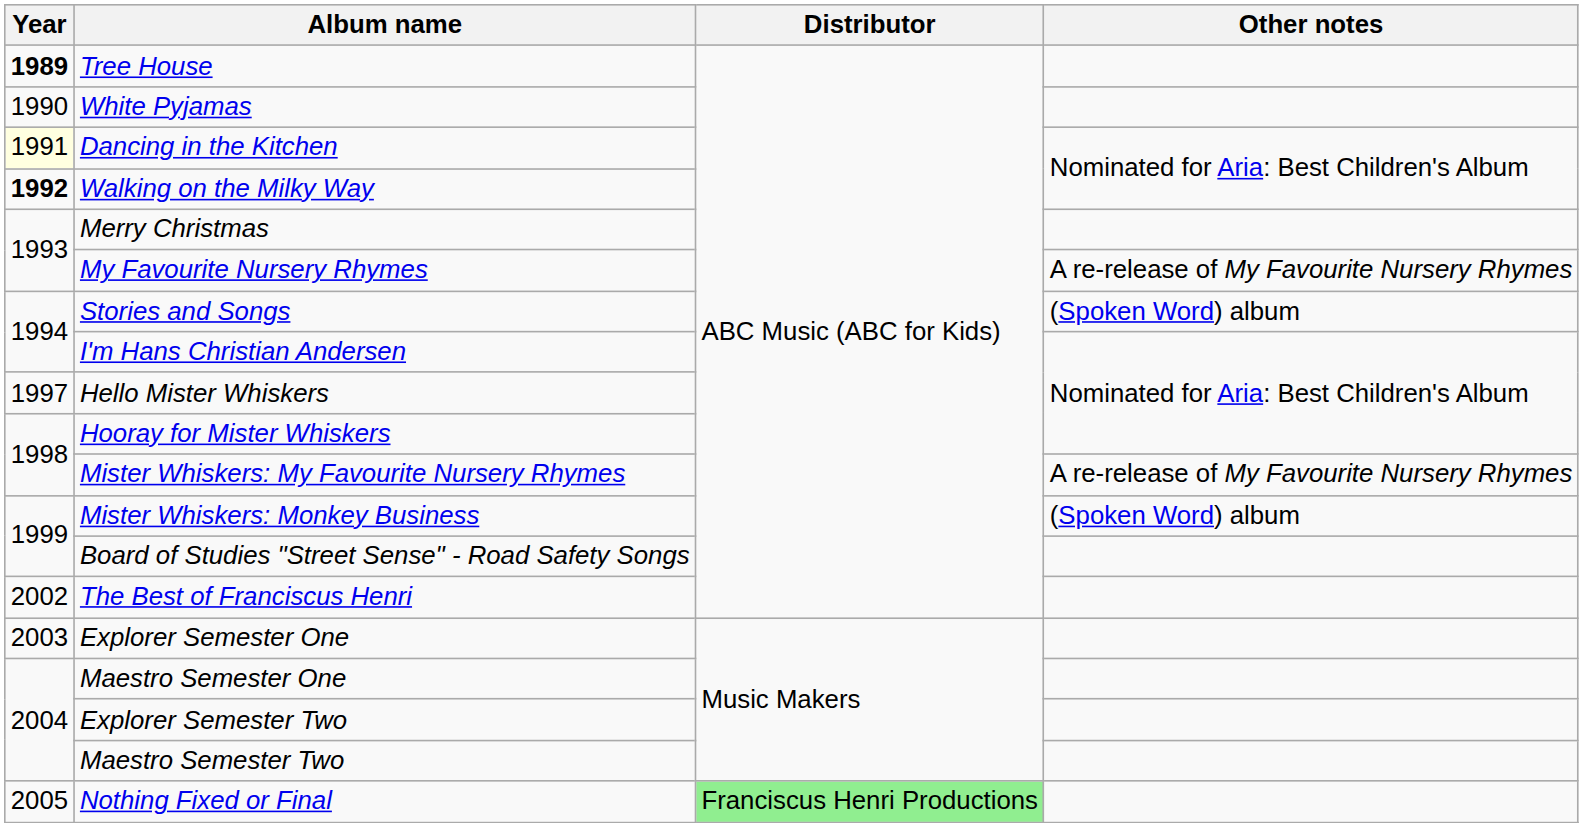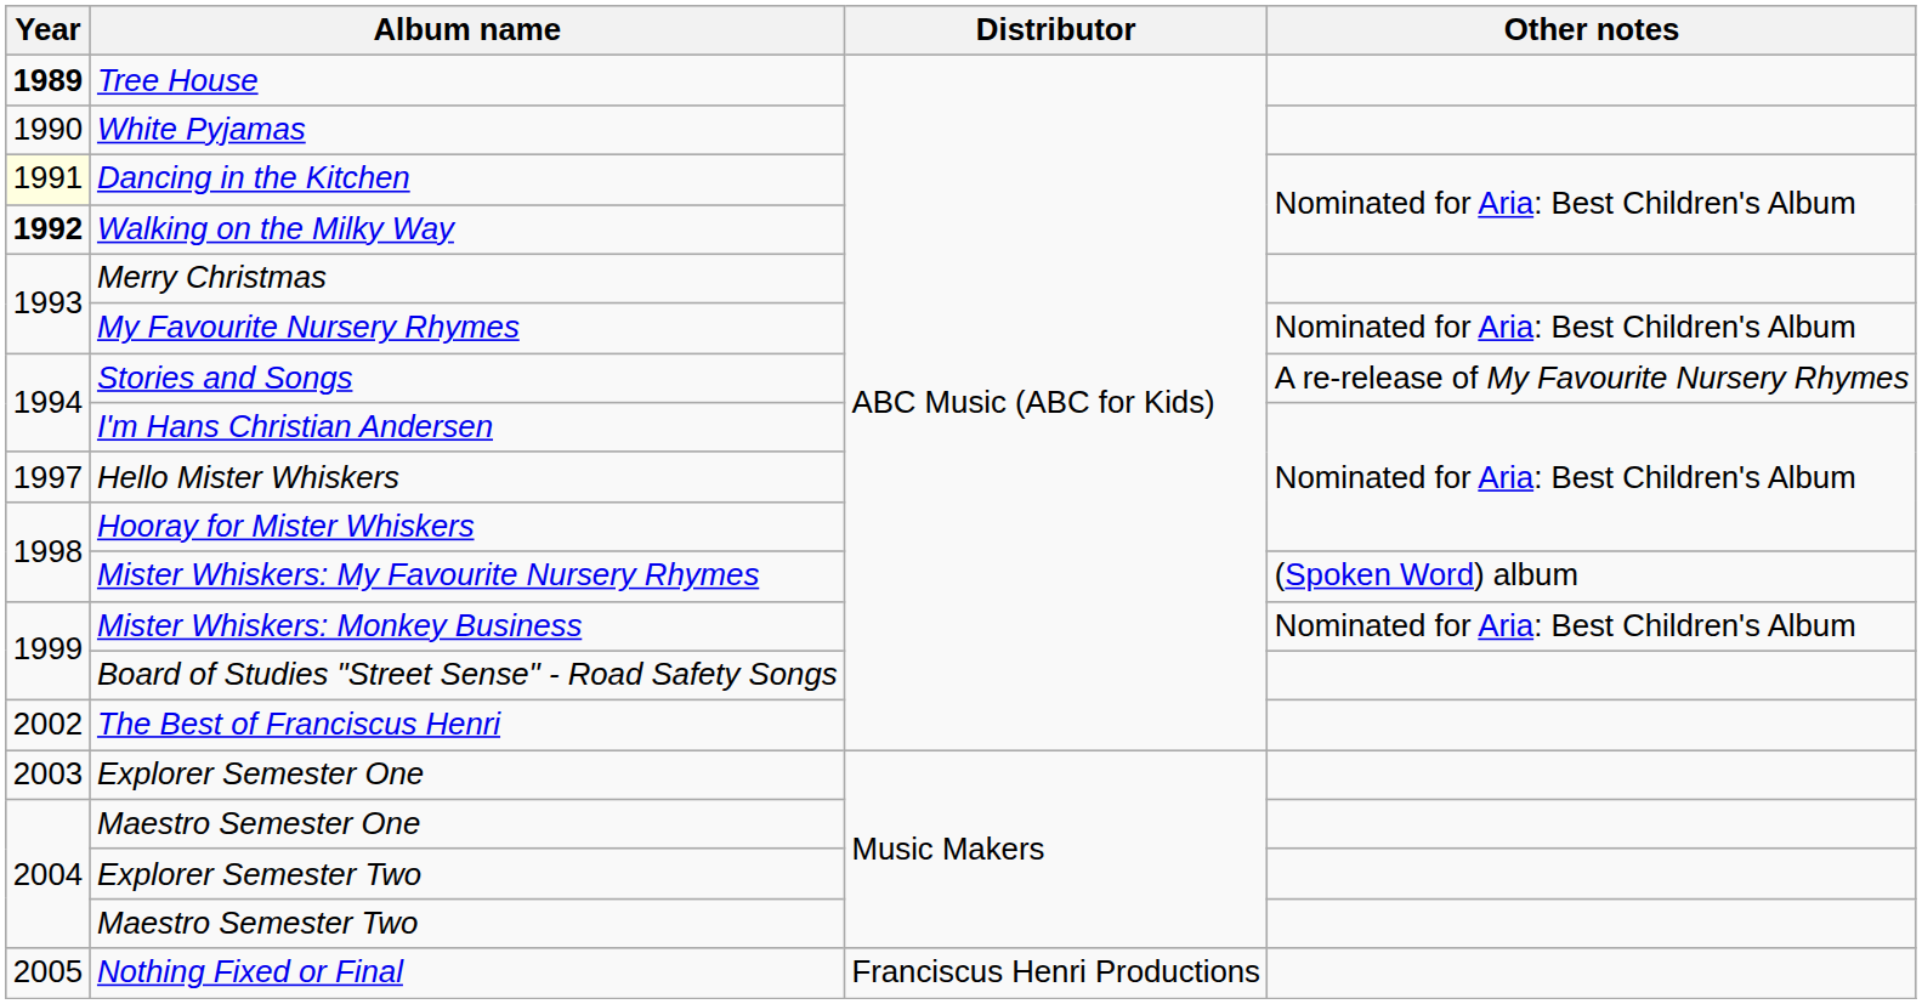 <table class="wikitable">
 <tr>
 <th>Year</th>
 <th>Album name</th>
 <th>Distributor</th>
 <th>Other notes</th>
 </tr>
 <tr>
 <td><strong>1989</strong></td>
 <td><em><a href='#'>Tree House</a></em></td>
 <td rowspan="14">ABC Music (ABC for Kids)</td>
 <td></td>
 </tr>
 <tr>
 <td>1990</td>
 <td><em><a href='#'>White Pyjamas</a></em></td>
 <td></td>
 </tr>
 <tr>
 <td style="background: lightyellow;">1991</td>
 <td><em><a href='#'>Dancing in the Kitchen</a></em></td>
 <td rowspan="2">Nominated for <a href='#'>Aria</a>: Best Children's Album</td>
 </tr>
 <tr>
 <td><strong>1992</strong></td>
 <td><em><a href='#'>Walking on the Milky Way</a></em></td>
 </tr>
 <tr>
 <td rowspan="2">1993</td>
 <td><em>Merry Christmas</em></td>
 <td></td>
 </tr>
 <tr>
 <td><em><a href='#'>My Favourite Nursery Rhymes</a></em></td>
-<td>A re-release of <em>My Favourite Nursery Rhymes</em></td>
+<td>Nominated for <a href='#'>Aria</a>: Best Children's Album</td>
 </tr>
 <tr>
 <td rowspan="2">1994</td>
 <td><em><a href='#'>Stories and Songs</a></em></td>
-<td>(<a href='#'>Spoken Word</a>) album</td>
+<td>A re-release of <em>My Favourite Nursery Rhymes</em></td>
 </tr>
 <tr>
 <td><em><a href='#'>I'm Hans Christian Andersen</a></em></td>
 <td rowspan="3">Nominated for <a href='#'>Aria</a>: Best Children's Album</td>
 </tr>
 <tr>
 <td>1997</td>
 <td><em>Hello Mister Whiskers</em></td>
 </tr>
 <tr>
 <td rowspan="2">1998</td>
 <td><em><a href='#'>Hooray for Mister Whiskers</a></em></td>
 </tr>
 <tr>
 <td><em><a href='#'>Mister Whiskers: My Favourite Nursery Rhymes</a></em></td>
-<td>A re-release of <em>My Favourite Nursery Rhymes</em></td>
+<td>(<a href='#'>Spoken Word</a>) album</td>
 </tr>
 <tr>
 <td rowspan="2">1999</td>
 <td><em><a href='#'>Mister Whiskers: Monkey Business</a></em></td>
-<td>(<a href='#'>Spoken Word</a>) album</td>
+<td>Nominated for <a href='#'>Aria</a>: Best Children's Album</td>
 </tr>
 <tr>
 <td><em>Board of Studies "Street Sense" - Road Safety Songs</em></td>
 <td></td>
 </tr>
 <tr>
 <td>2002</td>
 <td><em><a href='#'>The Best of Franciscus Henri</a></em></td>
 <td></td>
 </tr>
 <tr>
 <td>2003</td>
 <td><em>Explorer Semester One</em></td>
 <td rowspan="4">Music Makers</td>
 <td></td>
 </tr>
 <tr>
 <td rowspan="3">2004</td>
 <td><em>Maestro Semester One</em></td>
 <td></td>
 </tr>
 <tr>
 <td><em>Explorer Semester Two</em></td>
 <td></td>
 </tr>
 <tr>
 <td><em>Maestro Semester Two</em></td>
 <td></td>
 </tr>
 <tr>
 <td>2005</td>
 <td><em><a href='#'>Nothing Fixed or Final</a></em></td>
-<td style="background: lightgreen;">Franciscus Henri Productions</td>
+<td>Franciscus Henri Productions</td>
 <td></td>
 </tr>
 <tr>
 </tr>
 </table>
